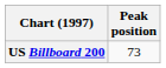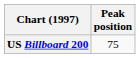 <table class="wikitable sortable plainrowheaders" style="text-align:center">
 <tr>
 <th scope="col">Chart (1997)</th>
 <th scope="col">Peak<br> position</th>
 </tr>
 <tr>
 <th scope="row">US <a href='#'><em>Billboard</em> 200</a></th>
-<td>73</td>
+<td>75</td>
 </tr>
 </table>
